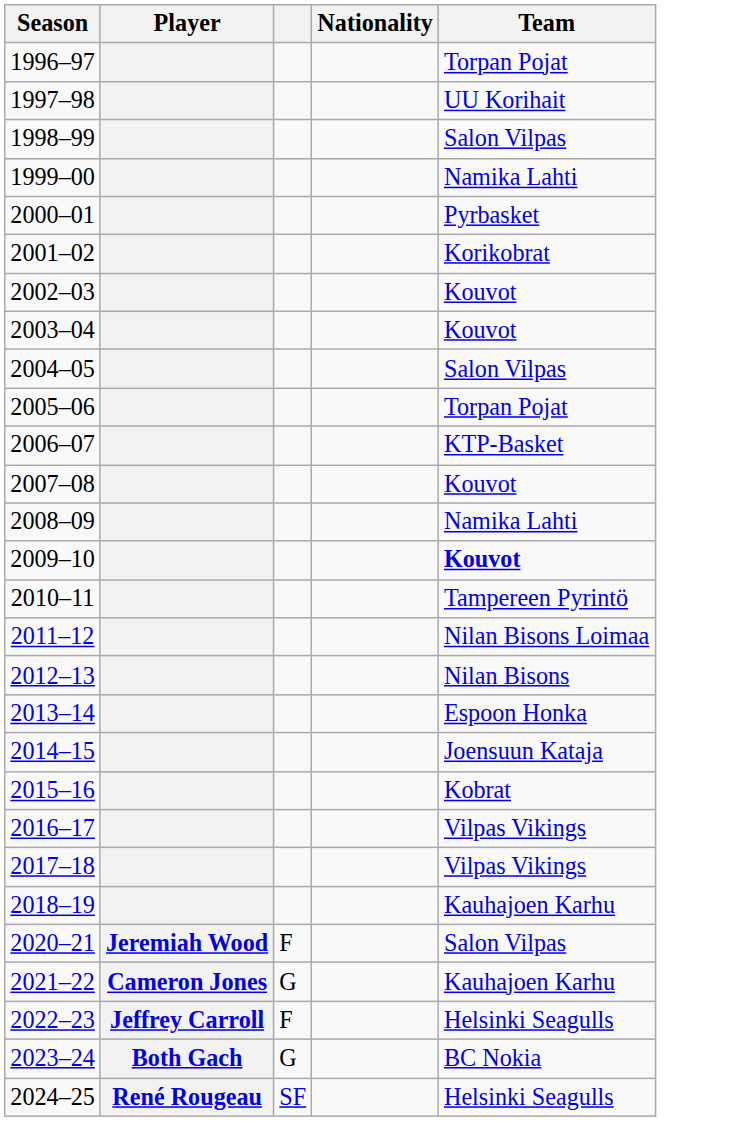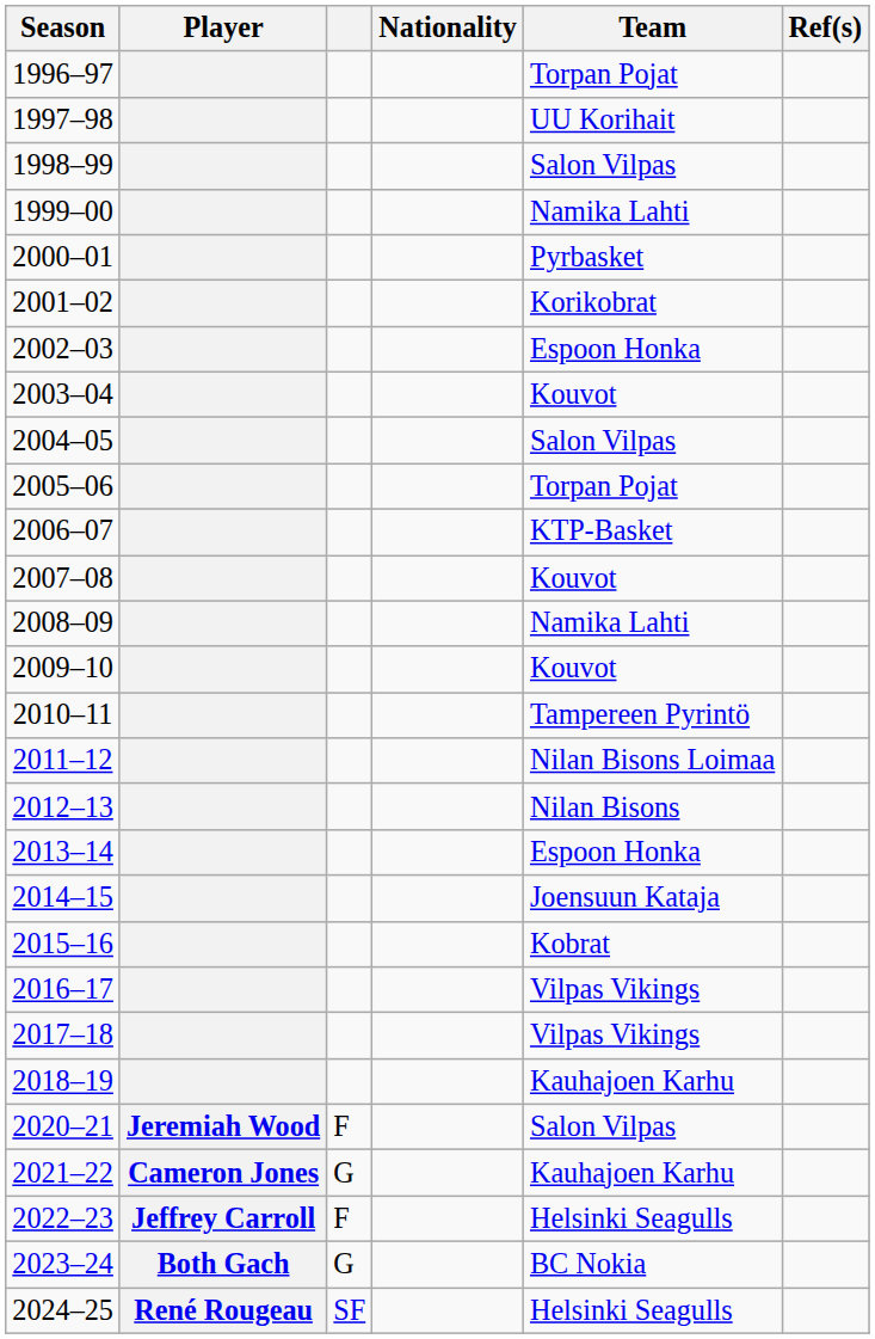 <table class="wikitable plainrowheaders sortable" summary="Season (sortable), Player (sortable), Position (sortable), Team (sortable), and References">
 <tr>
 <th scope="col">Season</th>
 <th scope="col">Player</th>
 <th scope="col"></th>
 <th scope="col">Nationality</th>
 <th scope="col">Team</th>
+<th scope="col" class="unsortable">Ref(s)</th>
 </tr>
 <tr>
 <td style="text-align:center;">1996–97</td>
 <th scope="row"></th>
 <td style="text-align:center;"></td>
 <td></td>
 <td><a href='#'>Torpan Pojat</a></td>
+<td align=center></td>
 </tr>
 <tr>
 <td style="text-align:center;">1997–98</td>
 <th scope="row"></th>
 <td style="text-align:center;"></td>
 <td></td>
 <td><a href='#'>UU Korihait</a></td>
+<td align=center></td>
 </tr>
 <tr>
 <td style="text-align:center;">1998–99</td>
 <th scope="row"></th>
 <td style="text-align:center;"></td>
 <td></td>
 <td><a href='#'>Salon Vilpas</a></td>
+<td align=center></td>
 </tr>
 <tr>
 <td style="text-align:center;">1999–00</td>
 <th scope="row"></th>
 <td style="text-align:center;"></td>
 <td></td>
 <td><a href='#'>Namika Lahti</a></td>
+<td align=center></td>
 </tr>
 <tr>
 <td style="text-align:center;">2000–01</td>
 <th scope="row"></th>
 <td style="text-align:center;"></td>
 <td></td>
 <td><a href='#'>Pyrbasket</a></td>
+<td align=center></td>
 </tr>
 <tr>
 <td style="text-align:center;">2001–02</td>
 <th scope="row"></th>
 <td style="text-align:center;"></td>
 <td></td>
 <td><a href='#'>Korikobrat</a></td>
+<td align=center></td>
 </tr>
 <tr>
 <td style="text-align:center;">2002–03</td>
 <th scope="row"> </th>
 <td style="text-align:center;"></td>
 <td></td>
-<td><a href='#'>Kouvot</a></td>
+<td><a href='#'>Espoon Honka</a></td>
+<td align=center></td>
 </tr>
 <tr>
 <td style="text-align:center;">2003–04</td>
 <th scope="row"> </th>
 <td style="text-align:center;"></td>
 <td></td>
 <td><a href='#'>Kouvot</a></td>
+<td align=center></td>
 </tr>
 <tr>
 <td style="text-align:center;">2004–05</td>
 <th scope="row"></th>
 <td style="text-align:center;"></td>
 <td></td>
 <td><a href='#'>Salon Vilpas</a></td>
+<td align=center></td>
 </tr>
 <tr>
 <td style="text-align:center;">2005–06</td>
 <th scope="row"></th>
 <td style="text-align:center;"></td>
 <td></td>
 <td><a href='#'>Torpan Pojat</a></td>
+<td align=center></td>
 </tr>
 <tr>
 <td style="text-align:center;">2006–07</td>
 <th scope="row"></th>
 <td style="text-align:center;"></td>
 <td></td>
 <td><a href='#'>KTP-Basket</a></td>
+<td align=center></td>
 </tr>
 <tr>
 <td style="text-align:center;">2007–08</td>
 <th scope="row"></th>
 <td style="text-align:center;"></td>
 <td></td>
 <td><a href='#'>Kouvot</a></td>
+<td align=center></td>
 </tr>
 <tr>
 <td style="text-align:center;">2008–09</td>
 <th scope="row"></th>
 <td style="text-align:center;"></td>
 <td></td>
 <td><a href='#'>Namika Lahti</a></td>
+<td align=center></td>
 </tr>
 <tr>
 <td style="text-align:center;">2009–10</td>
 <th scope="row"></th>
 <td style="text-align:center;"></td>
 <td></td>
-<td><strong><a href='#'>Kouvot</a></strong></td>
+<td><a href='#'>Kouvot</a></td>
+<td align=center></td>
 </tr>
 <tr>
 <td style="text-align:center;">2010–11</td>
 <th scope="row"> </th>
 <td style="text-align:center;"></td>
 <td></td>
 <td><a href='#'>Tampereen Pyrintö</a></td>
+<td align=center></td>
 </tr>
 <tr>
 <td style="text-align:center;"><a href='#'>2011–12</a></td>
 <th scope="row"></th>
 <td style="text-align:center;"></td>
 <td></td>
 <td><a href='#'>Nilan Bisons Loimaa</a></td>
+<td align=center></td>
 </tr>
 <tr>
 <td style="text-align:center;"><a href='#'>2012–13</a></td>
 <th scope="row"></th>
 <td style="text-align:center;"></td>
 <td></td>
 <td><a href='#'>Nilan Bisons</a></td>
+<td align=center></td>
 </tr>
 <tr>
 <td style="text-align:center;"><a href='#'>2013–14</a></td>
 <th scope="row"></th>
 <td style="text-align:center;"></td>
 <td></td>
 <td><a href='#'>Espoon Honka</a></td>
+<td align=center></td>
 </tr>
 <tr>
 <td style="text-align:center;"><a href='#'>2014–15</a></td>
 <th scope="row"></th>
 <td style="text-align:center;"></td>
 <td></td>
 <td><a href='#'>Joensuun Kataja</a></td>
+<td align=center></td>
 </tr>
 <tr>
 <td style="text-align:center;"><a href='#'>2015–16</a></td>
 <th scope="row"></th>
 <td style="text-align:center;"></td>
 <td></td>
 <td><a href='#'>Kobrat</a></td>
+<td align=center></td>
 </tr>
 <tr>
 <td style="text-align:center;"><a href='#'>2016–17</a></td>
 <th scope="row"></th>
 <td style="text-align:center;"></td>
 <td></td>
 <td><a href='#'>Vilpas Vikings</a></td>
+<td align=center></td>
 </tr>
 <tr>
 <td style="text-align:center;"><a href='#'>2017–18</a></td>
 <th scope="row"></th>
 <td style="text-align:center;"></td>
 <td></td>
 <td><a href='#'>Vilpas Vikings</a></td>
+<td align=center></td>
 </tr>
 <tr>
 <td style="text-align:center;"><a href='#'>2018–19</a></td>
 <th scope="row"></th>
 <td style="text-align:center;"></td>
 <td></td>
 <td><a href='#'>Kauhajoen Karhu</a></td>
+<td align=center></td>
 </tr>
 <tr>
 <td><a href='#'>2020–21</a></td>
 <th scope="row"><a href='#'>Jeremiah Wood</a></th>
 <td>F</td>
 <td></td>
 <td><a href='#'>Salon Vilpas</a></td>
+<td></td>
 </tr>
 <tr>
 <td><a href='#'>2021–22</a></td>
 <th scope="row"><a href='#'>Cameron Jones</a></th>
 <td>G</td>
 <td></td>
 <td><a href='#'>Kauhajoen Karhu</a></td>
+<td></td>
 </tr>
 <tr>
 <td><a href='#'>2022–23</a></td>
 <th scope="row"><a href='#'>Jeffrey Carroll</a></th>
 <td>F</td>
 <td></td>
 <td><a href='#'>Helsinki Seagulls</a></td>
+<td></td>
 </tr>
 <tr>
 <td><a href='#'>2023–24</a></td>
 <th scope="row"><a href='#'>Both Gach</a></th>
 <td>G</td>
 <td></td>
 <td><a href='#'>BC Nokia</a></td>
+<td></td>
 </tr>
 <tr>
 <td>2024–25</td>
 <th scope="row"><a href='#'>René Rougeau</a> </th>
 <td><a href='#'>SF</a></td>
 <td></td>
 <td><a href='#'>Helsinki Seagulls</a></td>
+<td></td>
 </tr>
 </table>
